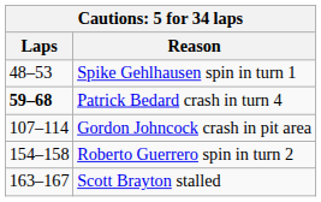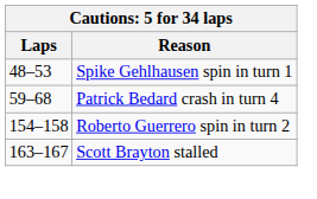 <table class="wikitable">
 <tr>
 <th colspan=2>Cautions: 5 for 34 laps</th>
 </tr>
 <tr>
 <th>Laps</th>
 <th>Reason</th>
 </tr>
 <tr>
 <td>48–53</td>
 <td><a href='#'>Spike Gehlhausen</a> spin in turn 1</td>
 </tr>
 <tr>
-<td><strong>59–68</strong></td>
+<td>59–68</td>
 <td><a href='#'>Patrick Bedard</a> crash in turn 4</td>
-</tr>
-<tr>
-<td>107–114</td>
-<td><a href='#'>Gordon Johncock</a> crash in pit area</td>
 </tr>
 <tr>
 <td>154–158</td>
 <td><a href='#'>Roberto Guerrero</a> spin in turn 2</td>
 </tr>
 <tr>
 <td>163–167</td>
 <td><a href='#'>Scott Brayton</a> stalled</td>
 </tr>
 </table>
